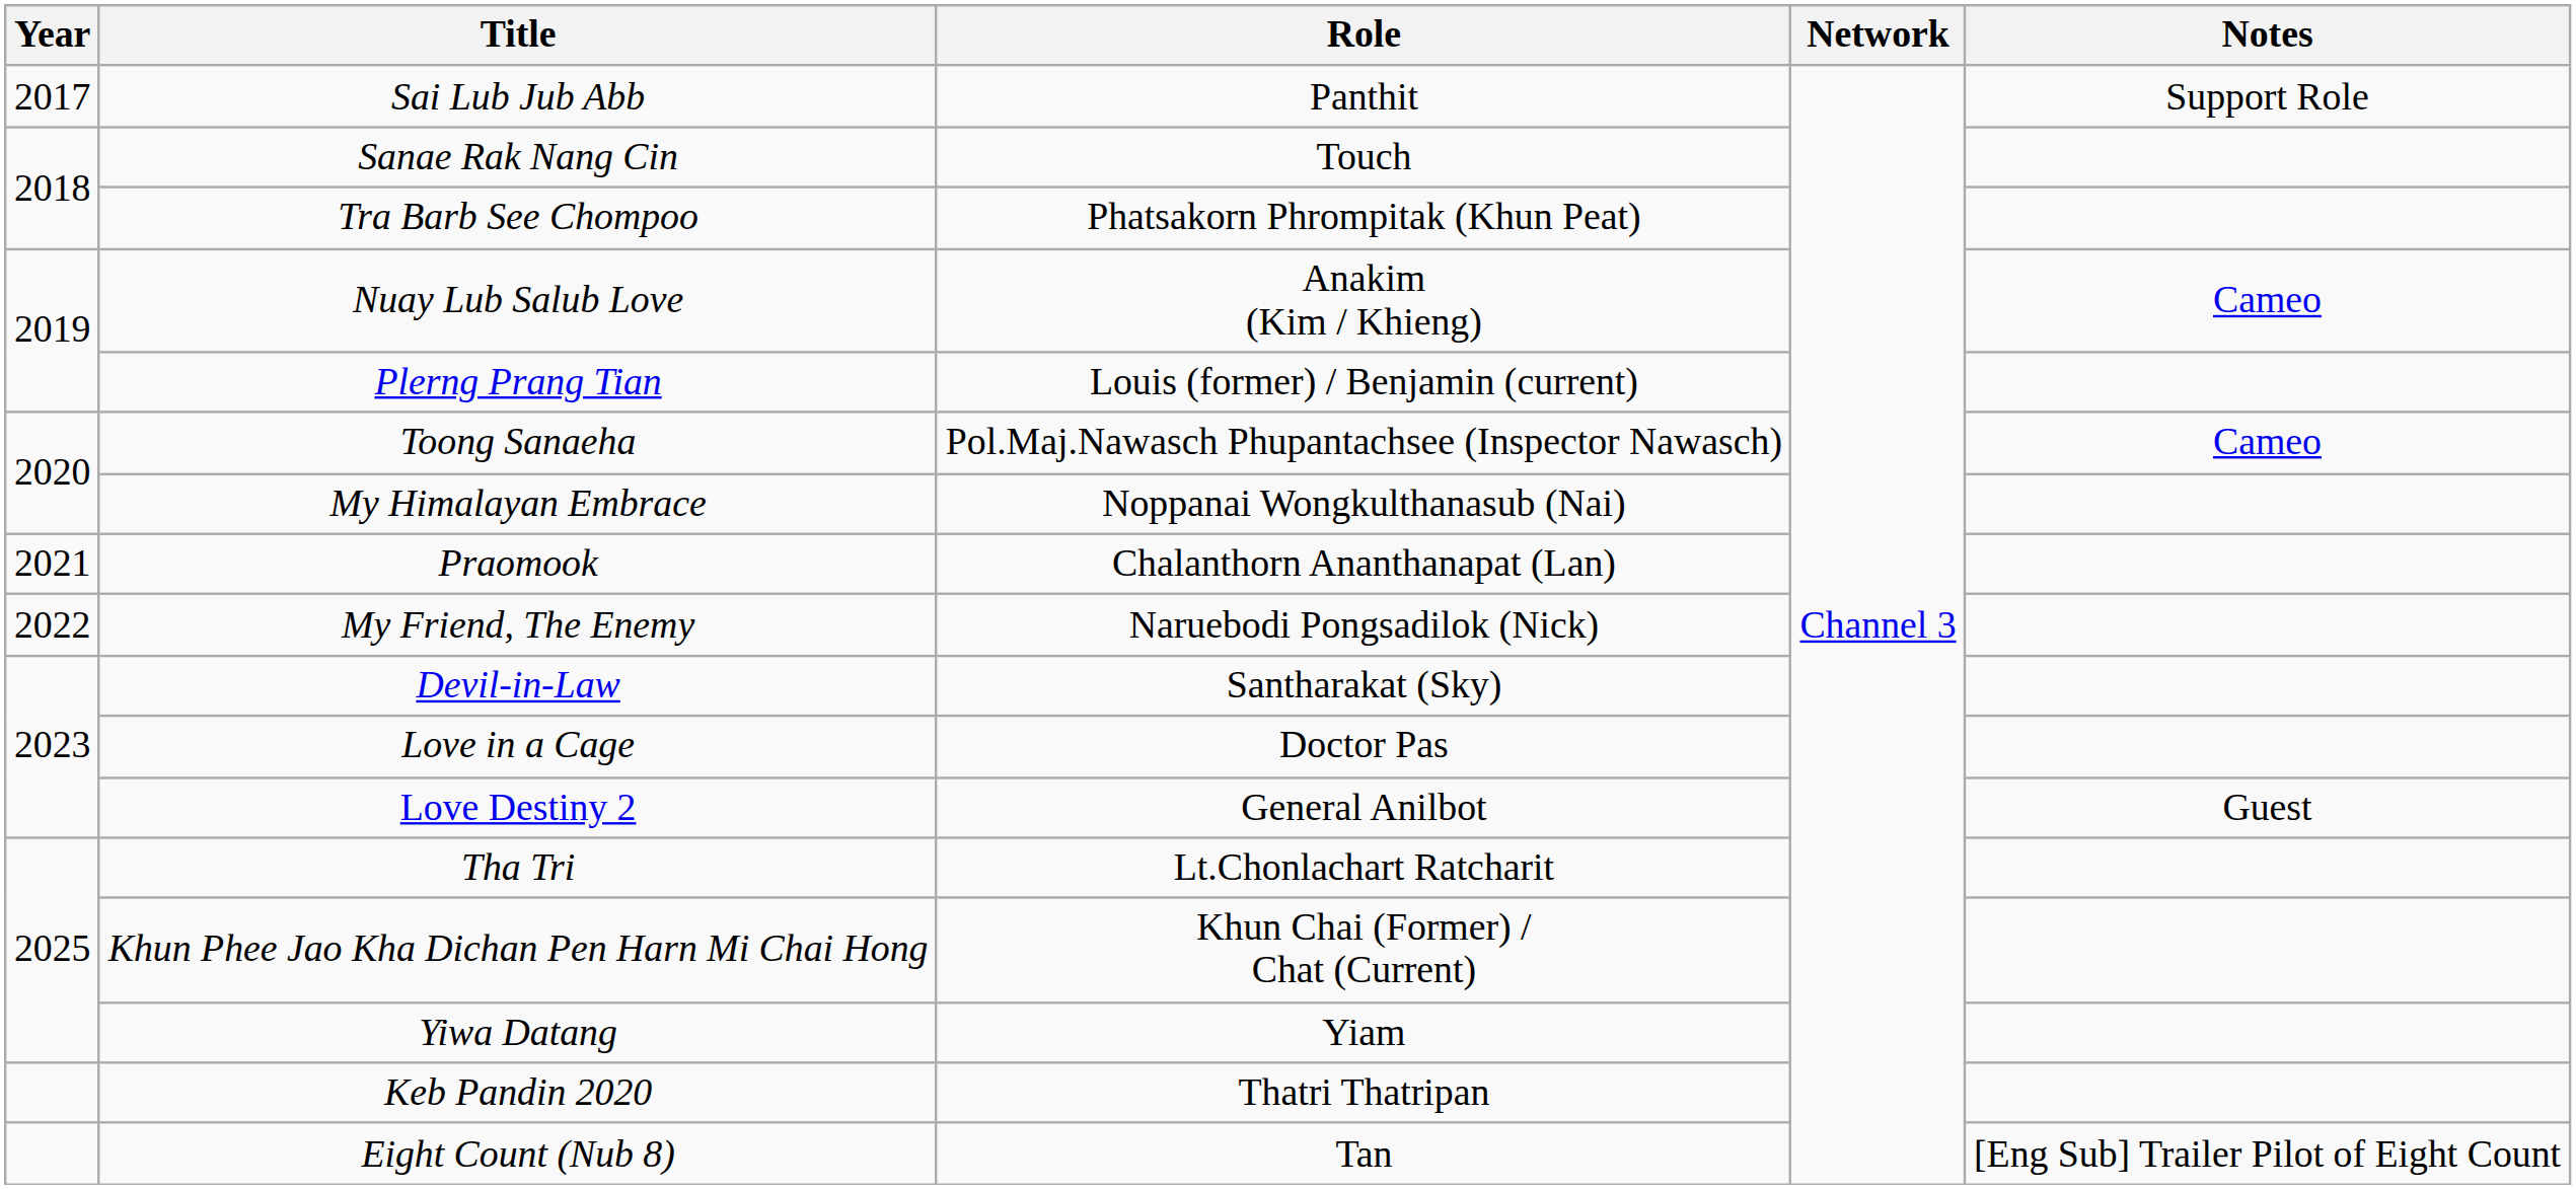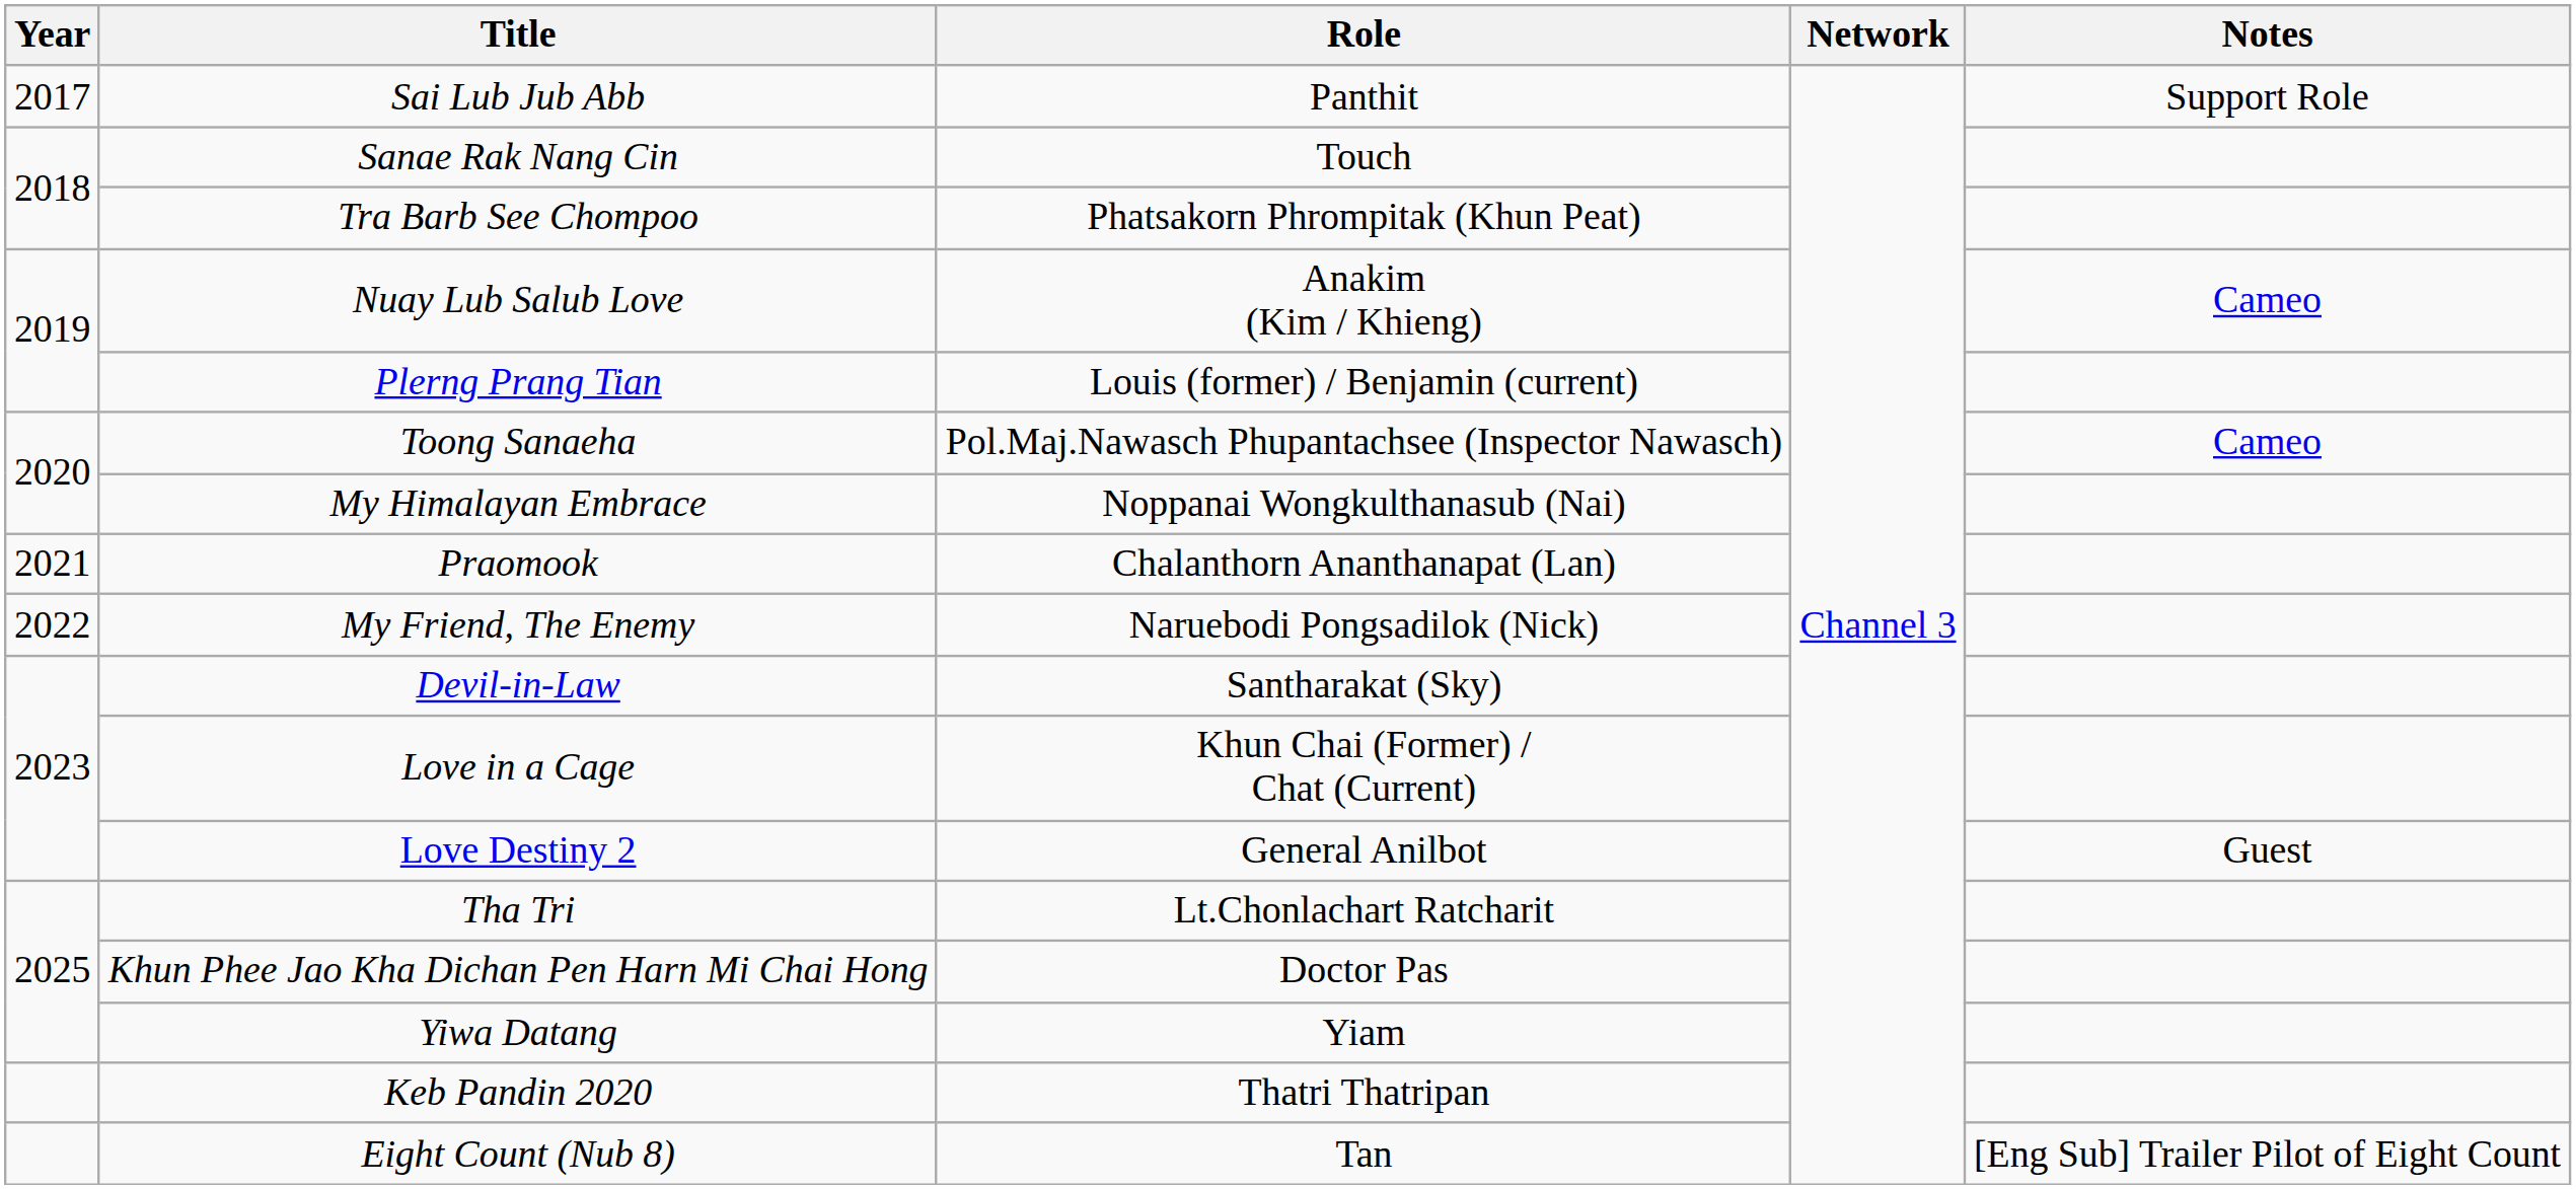 <table class="wikitable sortable" style = "text-align:center">
 <tr>
 <th>Year</th>
 <th>Title</th>
 <th>Role</th>
 <th>Network</th>
 <th class="unsortable">Notes</th>
 </tr>
 <tr>
 <td>2017</td>
 <td><em> Sai Lub Jub Abb </em></td>
 <td>Panthit</td>
 <td rowspan="17"><a href='#'>Channel 3</a></td>
 <td>Support Role</td>
 </tr>
 <tr>
 <td rowspan="2">2018</td>
 <td><em>Sanae Rak Nang Cin </em></td>
 <td>Touch</td>
 <td></td>
 </tr>
 <tr>
 <td><em> Tra Barb See Chompoo  </em></td>
 <td>Phatsakorn Phrompitak (Khun Peat)</td>
 <td></td>
 </tr>
 <tr>
 <td rowspan="2">2019</td>
 <td><em>Nuay Lub Salub Love  </em></td>
 <td>Anakim <br>(Kim / Khieng)</td>
 <td><a href='#'>Cameo</a></td>
 </tr>
 <tr>
 <td><em><a href='#'>Plerng Prang Tian</a></em></td>
 <td>Louis (former) / Benjamin (current)</td>
 <td></td>
 </tr>
 <tr>
 <td rowspan="2">2020</td>
 <td><em> Toong Sanaeha </em></td>
 <td>Pol.Maj.Nawasch Phupantachsee  (Inspector Nawasch)</td>
 <td><a href='#'>Cameo</a></td>
 </tr>
 <tr>
 <td><em> My Himalayan Embrace</em></td>
 <td>Noppanai Wongkulthanasub (Nai)</td>
 <td></td>
 </tr>
 <tr>
 <td rowspan="1">2021</td>
 <td><em>Praomook </em></td>
 <td>Chalanthorn Ananthanapat (Lan)</td>
 <td></td>
 </tr>
 <tr>
 <td rowspan="1">2022</td>
 <td><em>My Friend, The Enemy</em></td>
 <td>Naruebodi Pongsadilok (Nick)</td>
 <td></td>
 </tr>
 <tr>
 <td rowspan="3">2023</td>
 <td><em><a href='#'>Devil-in-Law</a></em></td>
 <td>Santharakat (Sky)</td>
 <td></td>
 </tr>
 <tr>
 <td><em> Love in a Cage</em></td>
-<td>Doctor Pas</td>
+<td>Khun Chai (Former) / <br>Chat (Current)</td>
 <td></td>
 </tr>
 <tr>
 <td><a href='#'>Love Destiny 2</a></td>
 <td>General Anilbot</td>
 <td>Guest</td>
 </tr>
 <tr>
 <td rowspan="3">2025</td>
 <td><em>Tha Tri</em></td>
 <td>Lt.Chonlachart Ratcharit</td>
 <td></td>
 </tr>
 <tr>
 <td><em> Khun Phee Jao Kha Dichan Pen Harn Mi Chai Hong</em></td>
-<td>Khun Chai (Former) / <br>Chat (Current)</td>
+<td>Doctor Pas</td>
 <td></td>
 </tr>
 <tr>
 <td><em> Yiwa Datang</em></td>
 <td>Yiam</td>
 <td></td>
 </tr>
 <tr>
 <td></td>
 <td><em>Keb Pandin 2020</em></td>
 <td>Thatri Thatripan</td>
 <td></td>
 </tr>
 <tr>
 <td></td>
 <td><em>Eight Count (Nub 8)</em></td>
 <td>Tan</td>
 <td> [Eng Sub] Trailer Pilot of Eight Count</td>
 </tr>
 </table>
